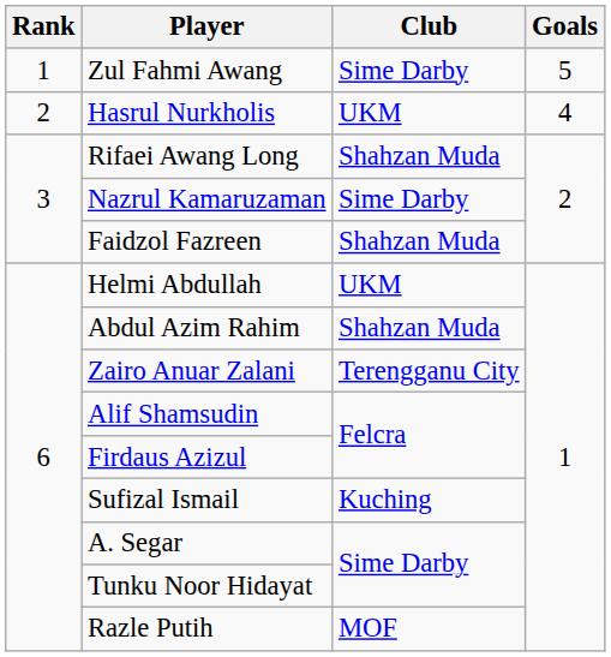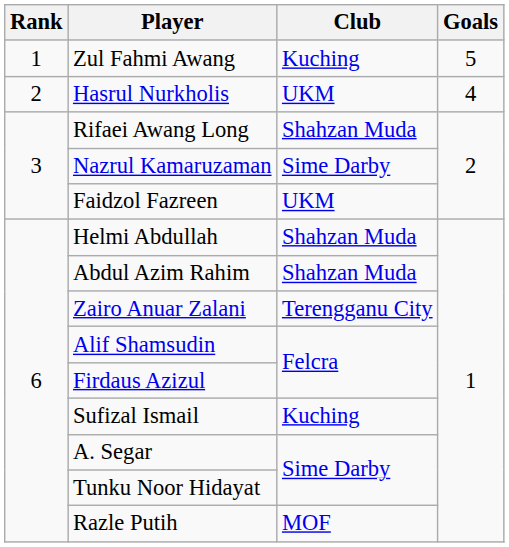 <table class="wikitable" style="text-align:center">
 <tr>
 <th>Rank</th>
 <th>Player</th>
 <th>Club</th>
 <th>Goals</th>
 </tr>
 <tr>
 <td>1</td>
 <td style="text-align:left;">Zul Fahmi Awang</td>
-<td style="text-align:left;"><a href='#'>Sime Darby</a></td>
+<td style="text-align:left;"><a href='#'>Kuching</a></td>
 <td>5</td>
 </tr>
 <tr>
 <td>2</td>
 <td style="text-align:left;"><a href='#'>Hasrul Nurkholis</a></td>
 <td style="text-align:left;"><a href='#'>UKM</a></td>
 <td>4</td>
 </tr>
 <tr>
 <td rowspan=3>3</td>
 <td style="text-align:left;">Rifaei Awang Long</td>
 <td style="text-align:left;"><a href='#'>Shahzan Muda</a></td>
 <td rowspan=3>2</td>
 </tr>
 <tr>
 <td style="text-align:left;"><a href='#'>Nazrul Kamaruzaman</a></td>
 <td style="text-align:left;"><a href='#'>Sime Darby</a></td>
 </tr>
 <tr>
 <td style="text-align:left;">Faidzol Fazreen</td>
-<td style="text-align:left;"><a href='#'>Shahzan Muda</a></td>
+<td style="text-align:left;"><a href='#'>UKM</a></td>
 </tr>
 <tr>
 <td rowspan=9>6</td>
 <td style="text-align:left;">Helmi Abdullah</td>
-<td style="text-align:left;"><a href='#'>UKM</a></td>
+<td style="text-align:left;"><a href='#'>Shahzan Muda</a></td>
 <td rowspan=9>1</td>
 </tr>
 <tr>
 <td style="text-align:left;">Abdul Azim Rahim</td>
 <td style="text-align:left;"><a href='#'>Shahzan Muda</a></td>
 </tr>
 <tr>
 <td style="text-align:left;"><a href='#'>Zairo Anuar Zalani</a></td>
 <td style="text-align:left;"><a href='#'>Terengganu City</a></td>
 </tr>
 <tr>
 <td style="text-align:left;"><a href='#'>Alif Shamsudin</a></td>
 <td rowspan=2, align=left><a href='#'>Felcra</a></td>
 </tr>
 <tr>
 <td style="text-align:left;"><a href='#'>Firdaus Azizul</a></td>
 </tr>
 <tr>
 <td style="text-align:left;">Sufizal Ismail</td>
 <td style="text-align:left;"><a href='#'>Kuching</a></td>
 </tr>
 <tr>
 <td style="text-align:left;">A. Segar</td>
 <td rowspan=2, align=left><a href='#'>Sime Darby</a></td>
 </tr>
 <tr>
 <td style="text-align:left;">Tunku Noor Hidayat</td>
 </tr>
 <tr>
 <td style="text-align:left;">Razle Putih</td>
 <td style="text-align:left;"><a href='#'>MOF</a></td>
 </tr>
 </table>
